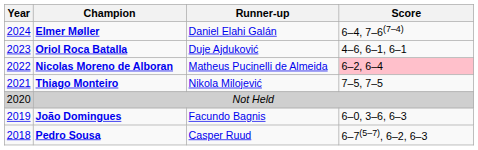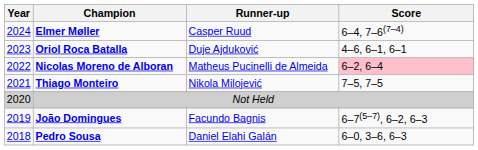 <table class="wikitable" style="font-size:90%">
 <tr>
 <th>Year</th>
 <th width="200">Champion</th>
 <th width="200">Runner-up</th>
 <th width="175">Score</th>
 </tr>
 <tr>
 <td><a href='#'>2024</a></td>
 <td> <strong><a href='#'>Elmer Møller</a></strong></td>
-<td> <a href='#'>Daniel Elahi Galán</a></td>
+<td> <a href='#'>Casper Ruud</a></td>
 <td>6–4, 7–6<sup>(7–4)</sup></td>
 </tr>
 <tr>
 <td><a href='#'>2023</a></td>
 <td> <strong><a href='#'>Oriol Roca Batalla</a></strong></td>
 <td> <a href='#'>Duje Ajduković</a></td>
 <td>4–6, 6–1, 6–1</td>
 </tr>
 <tr>
 <td><a href='#'>2022</a></td>
 <td> <strong><a href='#'>Nicolas Moreno de Alboran</a></strong></td>
 <td> <a href='#'>Matheus Pucinelli de Almeida</a></td>
 <td style="background: pink;">6–2, 6–4</td>
 </tr>
 <tr>
 <td><a href='#'>2021</a></td>
 <td> <strong><a href='#'>Thiago Monteiro</a></strong></td>
 <td> <a href='#'>Nikola Milojević</a></td>
 <td>7–5, 7–5</td>
 </tr>
 <tr>
 <td style="background:#cfcfcf">2020</td>
 <td colspan=3 align=center style="background:#cfcfcf"><em>Not Held</em></td>
 </tr>
 <tr>
 <td><a href='#'>2019</a></td>
 <td> <strong><a href='#'>João Domingues</a></strong></td>
 <td> <a href='#'>Facundo Bagnis</a></td>
-<td>6–0, 3–6, 6–3</td>
+<td>6–7<sup>(5–7)</sup>, 6–2, 6–3</td>
 </tr>
 <tr>
 <td><a href='#'>2018</a></td>
 <td> <strong><a href='#'>Pedro Sousa</a></strong></td>
-<td> <a href='#'>Casper Ruud</a></td>
-<td>6–7<sup>(5–7)</sup>, 6–2, 6–3</td>
+<td> <a href='#'>Daniel Elahi Galán</a></td>
+<td>6–0, 3–6, 6–3</td>
 </tr>
 </table>
